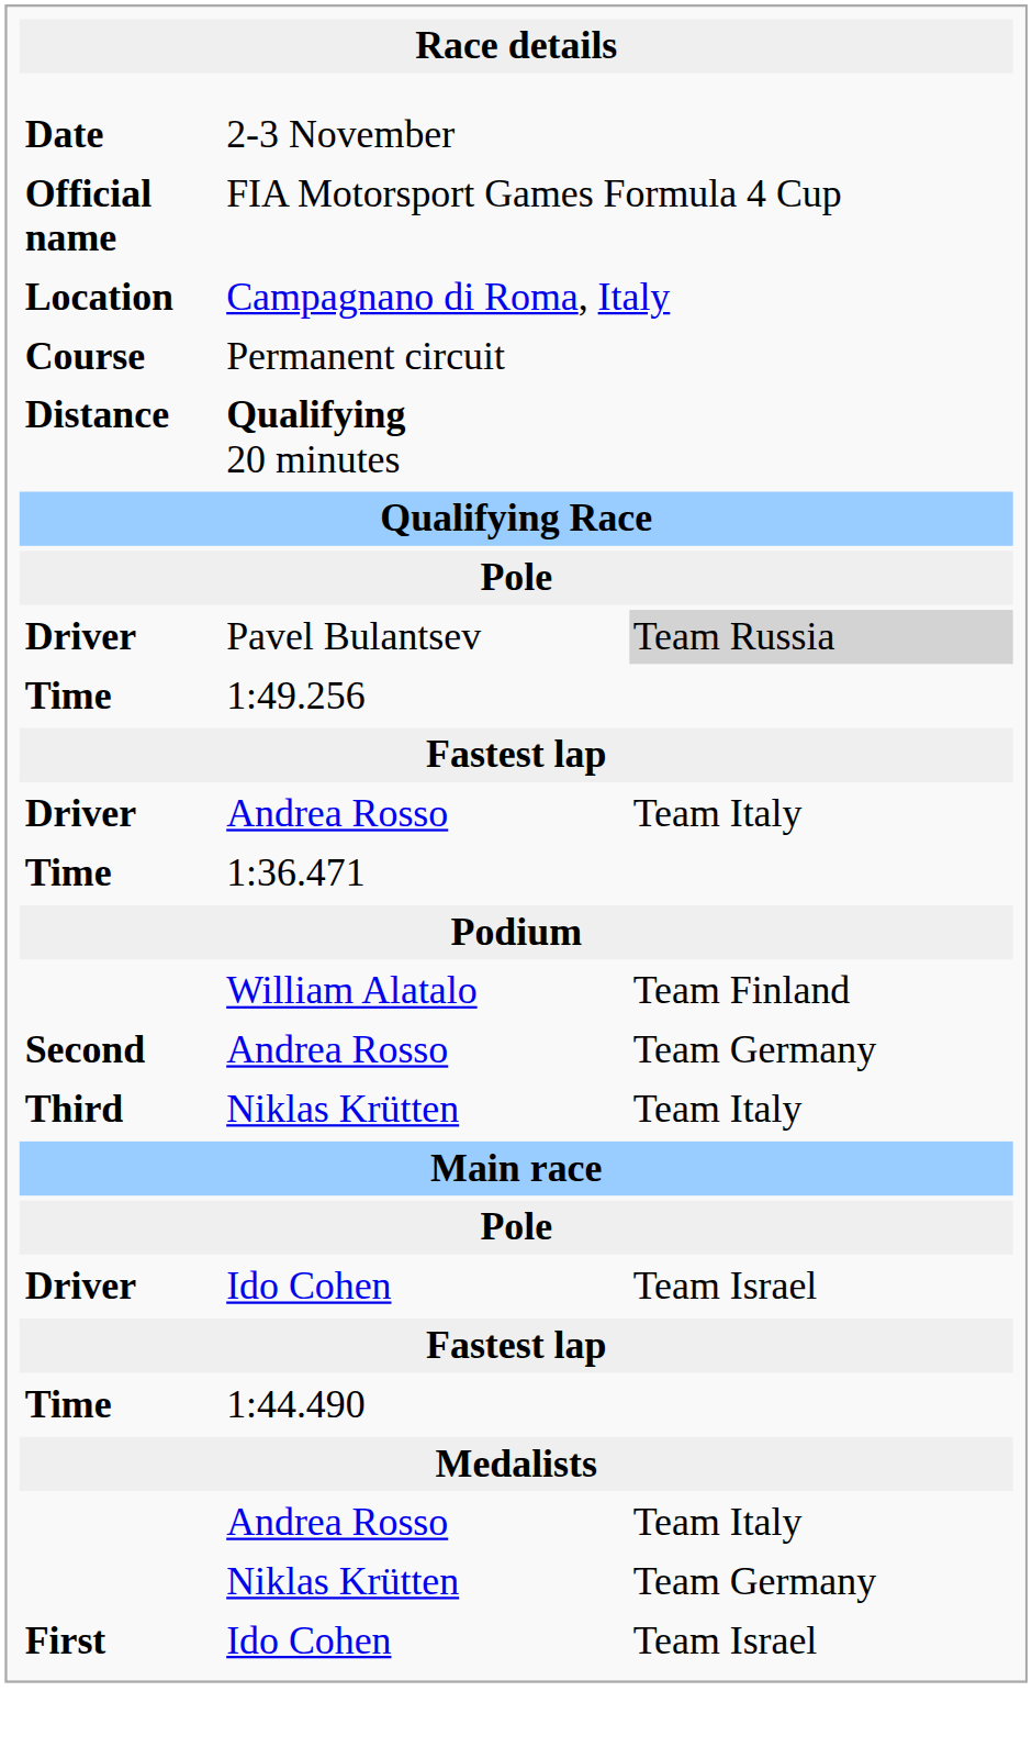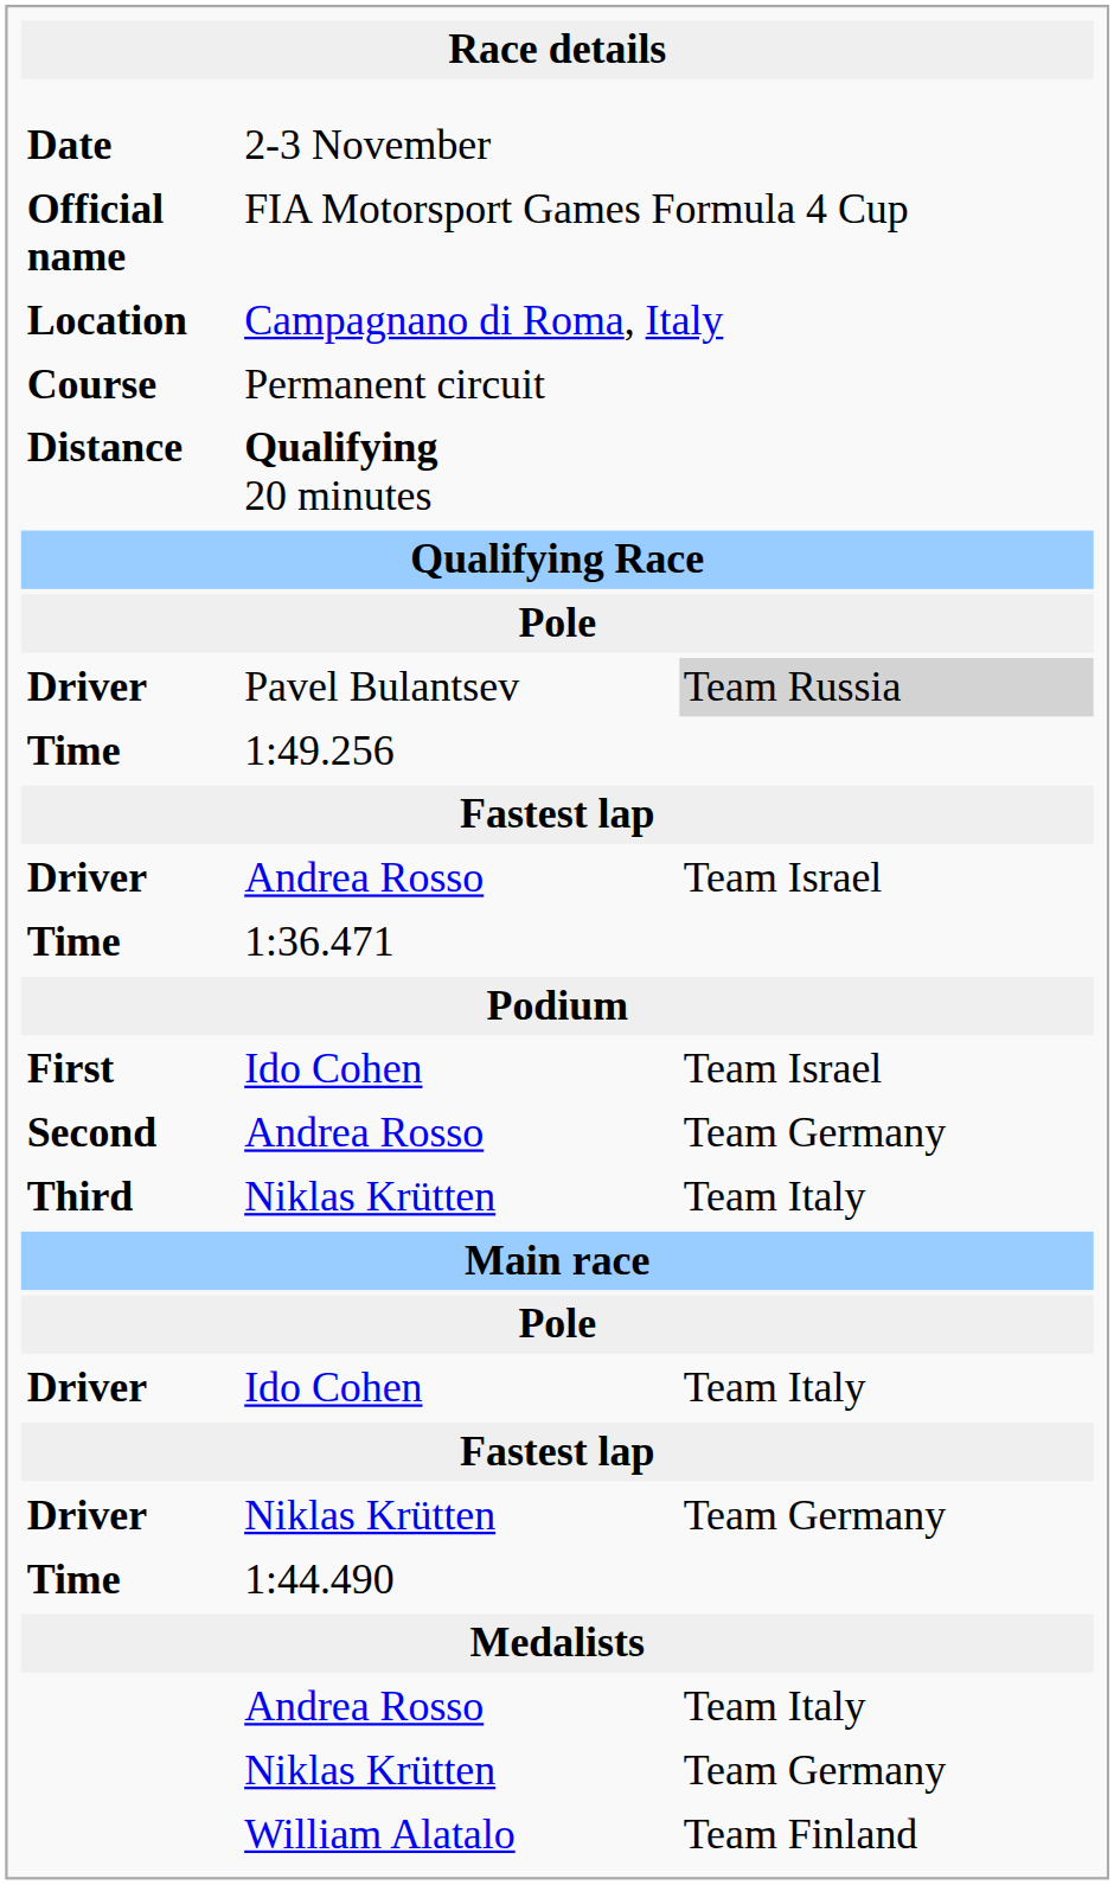 <table class="infobox" align="right" cellpadding="2" style="float:right; width: 26em; ">
 <tr>
 <th colspan="3" bgcolor="#efefef">Race details</th>
 </tr>
 <tr>
 <td colspan="3" style="text-align:center;"></td>
 </tr>
 <tr>
 <td colspan="3" style="text-align:center;"></td>
 </tr>
 <tr>
 <td style="width: 20%;"><strong>Date</strong></td>
 <td>2-3 November</td>
 </tr>
 <tr>
 <td><strong>Official name</strong></td>
 <td colspan=2>FIA Motorsport Games Formula 4 Cup</td>
 </tr>
 <tr>
 <td><strong>Location</strong></td>
 <td colspan=2><a href='#'>Campagnano di Roma</a>, <a href='#'>Italy</a></td>
 </tr>
 <tr>
 <td><strong>Course</strong></td>
 <td colspan=2>Permanent circuit<br></td>
 </tr>
 <tr>
 <td><strong>Distance</strong></td>
 <td colspan=2><strong>Qualifying</strong><br> 20 minutes</td>
 </tr>
 <tr>
 <td colspan=3 style="text-align:center; background-color:#99ccff"><strong>Qualifying Race</strong></td>
 </tr>
 <tr>
 <th colspan=3 bgcolor="#efefef">Pole</th>
 </tr>
 <tr>
 <td><strong>Driver</strong></td>
 <td> Pavel Bulantsev</td>
 <td style="background: lightgrey;">Team Russia</td>
 </tr>
 <tr>
 <td><strong>Time</strong></td>
 <td colspan=2>1:49.256</td>
 </tr>
 <tr>
 <th colspan=3 bgcolor="#efefef">Fastest lap</th>
 </tr>
 <tr>
 <td><strong>Driver</strong></td>
 <td> <a href='#'>Andrea Rosso</a></td>
-<td>Team Italy</td>
+<td>Team Israel</td>
 </tr>
 <tr>
 <td><strong>Time</strong></td>
 <td colspan=2>1:36.471</td>
 </tr>
 <tr>
 <th colspan=3 bgcolor="#efefef">Podium</th>
 </tr>
 <tr>
-<td></td>
-<td> <a href='#'>William Alatalo</a></td>
-<td>Team Finland</td>
+<td><strong>First</strong></td>
+<td> <a href='#'>Ido Cohen</a></td>
+<td>Team Israel</td>
 </tr>
 <tr>
 <td><strong>Second</strong></td>
 <td> <a href='#'>Andrea Rosso</a></td>
 <td>Team Germany</td>
 </tr>
 <tr>
 <td><strong>Third</strong></td>
 <td> <a href='#'>Niklas Krütten</a></td>
 <td>Team Italy</td>
 </tr>
 <tr>
 <td colspan=3 style="text-align:center; background-color:#99ccff"><strong>Main race</strong></td>
 </tr>
 <tr>
 <th colspan=3 bgcolor="#efefef">Pole</th>
 </tr>
 <tr>
 <td><strong>Driver</strong></td>
 <td> <a href='#'>Ido Cohen</a></td>
-<td>Team Israel</td>
+<td>Team Italy</td>
 </tr>
 <tr>
 <th colspan=3 bgcolor="#efefef">Fastest lap</th>
+</tr>
+<tr>
+<td><strong>Driver</strong></td>
+<td> <a href='#'>Niklas Krütten</a></td>
+<td>Team Germany</td>
 </tr>
 <tr>
 <td><strong>Time</strong></td>
 <td colspan=2>1:44.490</td>
 </tr>
 <tr>
 <th colspan=3 bgcolor="#efefef">Medalists</th>
 </tr>
 <tr>
 <td></td>
 <td> <a href='#'>Andrea Rosso</a></td>
 <td>Team Italy</td>
 </tr>
 <tr>
 <td></td>
 <td> <a href='#'>Niklas Krütten</a></td>
 <td>Team Germany</td>
 </tr>
 <tr>
-<td><strong>First</strong></td>
-<td> <a href='#'>Ido Cohen</a></td>
-<td>Team Israel</td>
+<td></td>
+<td> <a href='#'>William Alatalo</a></td>
+<td>Team Finland</td>
 </tr>
 </table>
